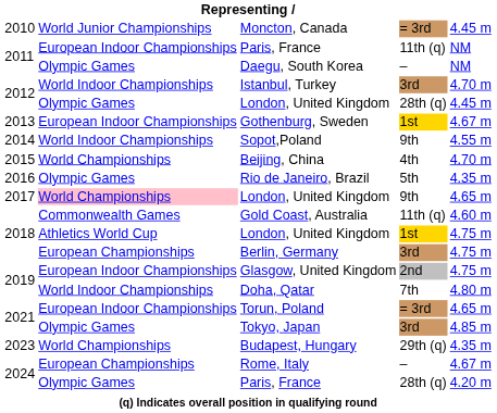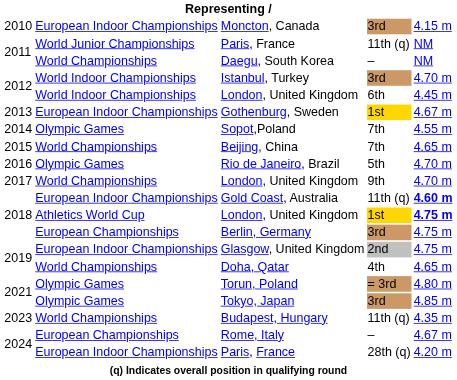 <table>
 <tr>
 <th colspan=6>Representing  / </th>
 </tr>
 <tr>
 <td>2010</td>
-<td><a href='#'>World Junior Championships</a></td>
+<td><a href='#'>European Indoor Championships</a></td>
 <td><a href='#'>Moncton</a>, Canada</td>
-<td bgcolor=cc9966>= 3rd</td>
-<td><a href='#'>4.45 m</a></td>
+<td bgcolor=cc9966>3rd</td>
+<td><a href='#'>4.15 m</a></td>
 </tr>
 <tr>
 <td rowspan=2>2011</td>
-<td><a href='#'>European Indoor Championships</a></td>
+<td><a href='#'>World Junior Championships</a></td>
 <td><a href='#'>Paris</a>, France</td>
 <td>11th (q)</td>
 <td><a href='#'>NM</a></td>
 </tr>
 <tr>
-<td><a href='#'>Olympic Games</a></td>
+<td><a href='#'>World Championships</a></td>
 <td><a href='#'>Daegu</a>, South Korea</td>
 <td>–</td>
 <td><a href='#'>NM</a></td>
 </tr>
 <tr>
 <td rowspan=2>2012</td>
 <td><a href='#'>World Indoor Championships</a></td>
 <td><a href='#'>Istanbul</a>, Turkey</td>
 <td bgcolor=cc9966>3rd</td>
 <td><a href='#'>4.70 m</a></td>
 </tr>
 <tr>
-<td><a href='#'>Olympic Games</a></td>
+<td><a href='#'>World Indoor Championships</a></td>
 <td><a href='#'>London</a>, United Kingdom</td>
-<td>28th (q)</td>
+<td>6th</td>
 <td><a href='#'>4.45 m</a></td>
 </tr>
 <tr>
 <td>2013</td>
 <td><a href='#'>European Indoor Championships</a></td>
 <td><a href='#'>Gothenburg</a>, Sweden</td>
 <td bgcolor=gold>1st</td>
 <td><a href='#'>4.67 m</a></td>
 </tr>
 <tr>
 <td>2014</td>
-<td><a href='#'>World Indoor Championships</a></td>
+<td><a href='#'>Olympic Games</a></td>
 <td><a href='#'>Sopot</a>,Poland</td>
-<td>9th</td>
+<td>7th</td>
 <td><a href='#'>4.55 m</a></td>
 </tr>
 <tr>
 <td>2015</td>
 <td><a href='#'>World Championships</a></td>
 <td><a href='#'>Beijing</a>, China</td>
-<td>4th</td>
-<td><a href='#'>4.70 m</a></td>
+<td>7th</td>
+<td><a href='#'>4.65 m</a></td>
 </tr>
 <tr>
 <td>2016</td>
 <td><a href='#'>Olympic Games</a></td>
 <td><a href='#'>Rio de Janeiro</a>, Brazil</td>
 <td>5th</td>
-<td><a href='#'>4.35 m</a></td>
+<td><a href='#'>4.70 m</a></td>
 </tr>
 <tr>
 <td>2017</td>
-<td style="background: pink;"><a href='#'>World Championships</a></td>
+<td><a href='#'>World Championships</a></td>
 <td><a href='#'>London</a>, United Kingdom</td>
 <td>9th</td>
-<td><a href='#'>4.65 m</a></td>
+<td><a href='#'>4.70 m</a></td>
 </tr>
 <tr>
 <td rowspan=3>2018</td>
-<td><a href='#'>Commonwealth Games</a></td>
+<td><a href='#'>European Indoor Championships</a></td>
 <td><a href='#'>Gold Coast</a>, Australia</td>
 <td>11th (q)</td>
-<td><a href='#'>4.60 m</a></td>
+<td><strong><a href='#'>4.60 m</a></strong></td>
 </tr>
 <tr>
 <td><a href='#'>Athletics World Cup</a></td>
 <td><a href='#'>London</a>, United Kingdom</td>
 <td bgcolor=gold>1st</td>
-<td><a href='#'>4.75 m</a></td>
+<td><strong><a href='#'>4.75 m</a></strong></td>
 </tr>
 <tr>
 <td><a href='#'>European Championships</a></td>
 <td><a href='#'>Berlin, Germany</a></td>
 <td bgcolor=cc9966>3rd</td>
 <td><a href='#'>4.75 m</a></td>
 </tr>
 <tr>
 <td rowspan=2>2019</td>
 <td><a href='#'>European Indoor Championships</a></td>
 <td><a href='#'>Glasgow</a>, United Kingdom</td>
 <td bgcolor=silver>2nd</td>
 <td><a href='#'>4.75 m</a></td>
 </tr>
 <tr>
-<td><a href='#'>World Indoor Championships</a></td>
+<td><a href='#'>World Championships</a></td>
 <td><a href='#'>Doha, Qatar</a></td>
-<td>7th</td>
-<td><a href='#'>4.80 m</a></td>
+<td>4th</td>
+<td><a href='#'>4.65 m</a></td>
 </tr>
 <tr>
 <td rowspan=2>2021</td>
-<td><a href='#'>European Indoor Championships</a></td>
+<td><a href='#'>Olympic Games</a></td>
 <td><a href='#'>Torun, Poland</a></td>
 <td bgcolor=cc9966>= 3rd</td>
-<td><a href='#'>4.65 m</a></td>
+<td><a href='#'>4.80 m</a></td>
 </tr>
 <tr>
 <td><a href='#'>Olympic Games</a></td>
 <td><a href='#'>Tokyo, Japan</a></td>
 <td bgcolor=cc9966>3rd</td>
 <td><a href='#'>4.85 m</a></td>
 </tr>
 <tr>
 <td>2023</td>
 <td><a href='#'>World Championships</a></td>
 <td><a href='#'>Budapest, Hungary</a></td>
-<td>29th (q)</td>
+<td>11th (q)</td>
 <td><a href='#'>4.35 m</a></td>
 </tr>
 <tr>
 <td rowspan=2>2024</td>
 <td><a href='#'>European Championships</a></td>
 <td><a href='#'>Rome, Italy</a></td>
 <td>–</td>
 <td><a href='#'>4.67 m</a></td>
 </tr>
 <tr>
-<td><a href='#'>Olympic Games</a></td>
+<td><a href='#'>European Indoor Championships</a></td>
 <td><a href='#'>Paris</a>, <a href='#'>France</a></td>
 <td>28th (q)</td>
 <td><a href='#'>4.20 m</a></td>
 </tr>
 <tr>
 <th colspan=6><small><strong> (q) Indicates overall position in qualifying round</strong></small></th>
 </tr>
 </table>
